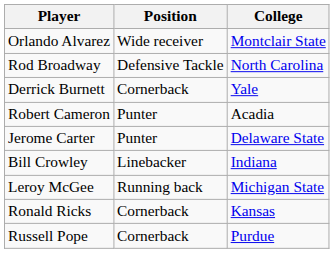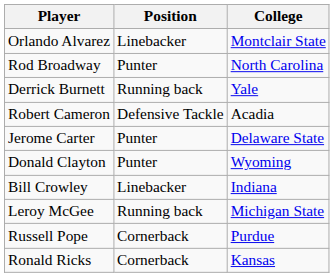 <table class="wikitable">
 <tr>
 <th>Player</th>
 <th>Position</th>
 <th>College</th>
 </tr>
 <tr>
 <td>Orlando Alvarez</td>
-<td>Wide receiver</td>
+<td>Linebacker</td>
 <td><a href='#'>Montclair State</a></td>
 </tr>
 <tr>
 <td>Rod Broadway</td>
-<td>Defensive Tackle</td>
+<td>Punter</td>
 <td><a href='#'>North Carolina</a></td>
 </tr>
 <tr>
 <td>Derrick Burnett</td>
-<td>Cornerback</td>
+<td>Running back</td>
 <td><a href='#'>Yale</a></td>
 </tr>
 <tr>
 <td>Robert Cameron</td>
-<td>Punter</td>
+<td>Defensive Tackle</td>
 <td>Acadia</td>
 </tr>
 <tr>
 <td>Jerome Carter</td>
 <td>Punter</td>
 <td><a href='#'>Delaware State</a></td>
+</tr>
+<tr>
+<td>Donald Clayton</td>
+<td>Punter</td>
+<td><a href='#'>Wyoming</a></td>
 </tr>
 <tr>
 <td>Bill Crowley</td>
 <td>Linebacker</td>
 <td><a href='#'>Indiana</a></td>
 </tr>
 <tr>
 <td>Leroy McGee</td>
 <td>Running back</td>
 <td><a href='#'>Michigan State</a></td>
 </tr>
 <tr>
+<td>Russell Pope</td>
+<td>Cornerback</td>
+<td><a href='#'>Purdue</a></td>
+</tr>
+<tr>
 <td>Ronald Ricks</td>
 <td>Cornerback</td>
 <td><a href='#'>Kansas</a></td>
 </tr>
-<tr>
-<td>Russell Pope</td>
-<td>Cornerback</td>
-<td><a href='#'>Purdue</a></td>
-</tr>
 </table>
